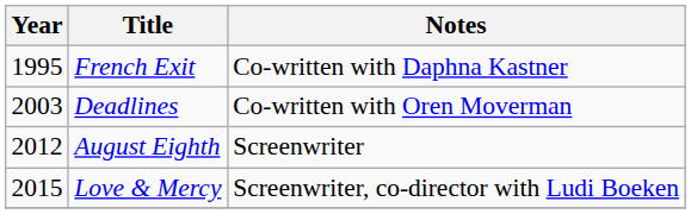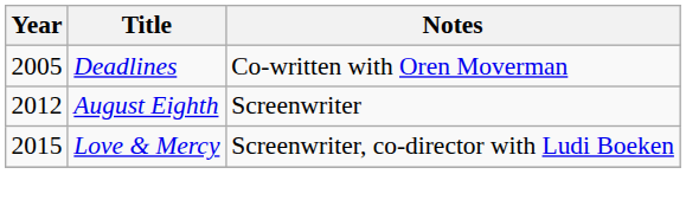 <table class="wikitable">
 <tr>
 <th>Year</th>
 <th>Title</th>
 <th>Notes</th>
 </tr>
 <tr>
-<td>1995</td>
-<td><em><a href='#'>French Exit</a></em></td>
-<td>Co-written with <a href='#'>Daphna Kastner</a></td>
-</tr>
-<tr>
-<td>2003</td>
+<td>2005</td>
 <td><em><a href='#'>Deadlines</a></em></td>
 <td>Co-written with <a href='#'>Oren Moverman</a></td>
 </tr>
 <tr>
 <td>2012</td>
 <td><em><a href='#'>August Eighth</a></em></td>
 <td>Screenwriter</td>
 </tr>
 <tr>
 <td>2015</td>
 <td><em><a href='#'>Love & Mercy</a></em></td>
 <td>Screenwriter, co-director with <a href='#'>Ludi Boeken</a></td>
 </tr>
 <tr>
 </tr>
 </table>
